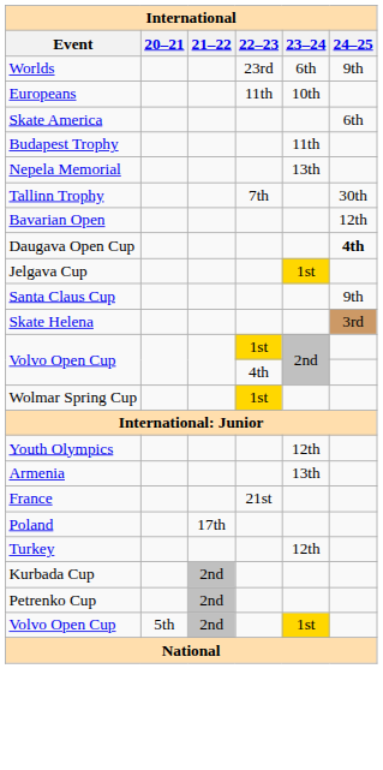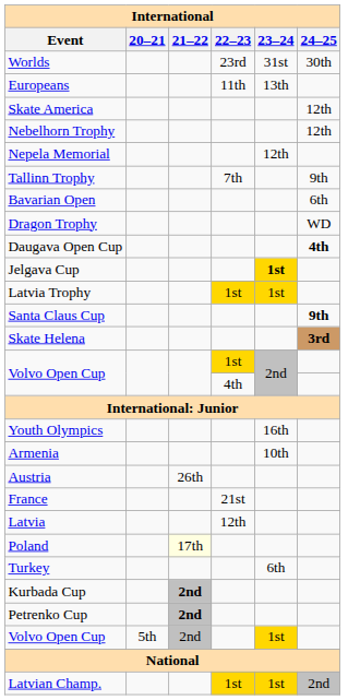 <table class="wikitable" style="text-align:center">
 <tr>
 <th colspan="6" align="center" style="background-color: #ffdead; ">International</th>
 </tr>
 <tr>
 <th>Event</th>
 <th><a href='#'>20–21</a></th>
 <th><a href='#'>21–22</a></th>
 <th><a href='#'>22–23</a></th>
 <th><a href='#'>23–24</a></th>
 <th><a href='#'>24–25</a></th>
 </tr>
 <tr>
 <td align=left><a href='#'>Worlds</a></td>
 <td></td>
 <td></td>
 <td>23rd</td>
-<td>6th</td>
-<td>9th</td>
+<td>31st</td>
+<td>30th</td>
 </tr>
 <tr>
 <td align=left><a href='#'>Europeans</a></td>
 <td></td>
 <td></td>
 <td>11th</td>
-<td>10th</td>
+<td>13th</td>
 <td></td>
 </tr>
 <tr>
 <td align=left> <a href='#'>Skate America</a></td>
 <td></td>
 <td></td>
 <td></td>
 <td></td>
-<td>6th</td>
+<td>12th</td>
 </tr>
 <tr>
-<td align=left> <a href='#'>Budapest Trophy</a></td>
+<td align=left> <a href='#'>Nebelhorn Trophy</a></td>
 <td></td>
 <td></td>
 <td></td>
-<td>11th</td>
 <td></td>
+<td>12th</td>
 </tr>
 <tr>
 <td align=left> <a href='#'>Nepela Memorial</a></td>
 <td></td>
 <td></td>
 <td></td>
-<td>13th</td>
+<td>12th</td>
 <td></td>
 </tr>
 <tr>
 <td align=left> <a href='#'>Tallinn Trophy</a></td>
 <td></td>
 <td></td>
 <td>7th</td>
 <td></td>
-<td>30th</td>
+<td>9th</td>
 </tr>
 <tr>
 <td align=left><a href='#'>Bavarian Open</a></td>
 <td></td>
 <td></td>
 <td></td>
 <td></td>
-<td>12th</td>
+<td>6th</td>
+</tr>
+<tr>
+<td align=left><a href='#'>Dragon Trophy</a></td>
+<td></td>
+<td></td>
+<td></td>
+<td></td>
+<td>WD</td>
 </tr>
 <tr>
 <td align=left>Daugava Open Cup</td>
 <td></td>
 <td></td>
 <td></td>
 <td></td>
 <td><strong>4th</strong></td>
 </tr>
 <tr>
 <td align=left>Jelgava Cup</td>
 <td></td>
 <td></td>
 <td></td>
+<td bgcolor=gold><strong>1st</strong></td>
+<td></td>
+</tr>
+<tr>
+<td align=left>Latvia Trophy</td>
+<td></td>
+<td></td>
+<td bgcolor=gold>1st</td>
 <td bgcolor=gold>1st</td>
 <td></td>
 </tr>
 <tr>
 <td align=left><a href='#'>Santa Claus Cup</a></td>
 <td></td>
 <td></td>
 <td></td>
 <td></td>
-<td>9th</td>
+<td><strong>9th</strong></td>
 </tr>
 <tr>
 <td align=left><a href='#'>Skate Helena</a></td>
 <td></td>
 <td></td>
 <td></td>
 <td></td>
-<td bgcolor=cc9966>3rd</td>
+<td bgcolor=cc9966><strong>3rd</strong></td>
 </tr>
 <tr>
 <td align=left rowspan=2><a href='#'>Volvo Open Cup</a></td>
 <td rowspan="2"></td>
 <td rowspan=2></td>
 <td bgcolor=gold>1st</td>
 <td rowspan=2 bgcolor=silver>2nd</td>
 <td></td>
 </tr>
 <tr>
 <td>4th</td>
 <td></td>
 </tr>
 <tr>
-<td align=left>Wolmar Spring Cup</td>
-<td></td>
-<td></td>
-<td bgcolor=gold>1st</td>
-<td></td>
-<td></td>
-</tr>
-<tr>
 <th colspan="6" align="center" style="background-color: #ffdead; ">International: Junior</th>
 </tr>
 <tr>
 <td align=left> <a href='#'>Youth Olympics</a></td>
 <td></td>
 <td></td>
 <td></td>
-<td>12th</td>
+<td>16th</td>
 <td></td>
 </tr>
 <tr>
 <td align=left> <a href='#'>Armenia</a></td>
 <td></td>
 <td></td>
 <td></td>
-<td>13th</td>
+<td>10th</td>
+<td></td>
+</tr>
+<tr>
+<td align=left> <a href='#'>Austria</a></td>
+<td></td>
+<td>26th</td>
+<td></td>
+<td></td>
 <td></td>
 </tr>
 <tr>
 <td align=left> <a href='#'>France</a></td>
 <td></td>
 <td></td>
 <td>21st</td>
 <td></td>
 <td></td>
 </tr>
 <tr>
+<td align=left> <a href='#'>Latvia</a></td>
+<td></td>
+<td></td>
+<td>12th</td>
+<td></td>
+<td></td>
+</tr>
+<tr>
 <td align=left> <a href='#'>Poland</a></td>
 <td></td>
-<td>17th</td>
+<td style="background: lightyellow;">17th</td>
 <td></td>
 <td></td>
 <td></td>
 </tr>
 <tr>
 <td align=left> <a href='#'>Turkey</a></td>
 <td></td>
 <td></td>
 <td></td>
-<td>12th</td>
+<td>6th</td>
 <td></td>
 </tr>
 <tr>
 <td align=left>Kurbada Cup</td>
 <td></td>
-<td bgcolor=silver>2nd</td>
+<td bgcolor=silver><strong>2nd</strong></td>
 <td></td>
 <td></td>
 <td></td>
 </tr>
 <tr>
 <td align=left>Petrenko Cup</td>
 <td></td>
-<td bgcolor=silver>2nd</td>
+<td bgcolor=silver><strong>2nd</strong></td>
 <td></td>
 <td></td>
 <td></td>
 </tr>
 <tr>
 <td align=left><a href='#'>Volvo Open Cup</a></td>
 <td>5th</td>
 <td bgcolor=silver>2nd</td>
 <td></td>
 <td bgcolor=gold>1st</td>
 <td></td>
 </tr>
 <tr>
 <th colspan="6" align="center" style="background-color: #ffdead; ">National</th>
 </tr>
+<tr>
+<td align="left"><a href='#'>Latvian Champ.</a></td>
+<td></td>
+<td></td>
+<td bgcolor="gold">1st</td>
+<td bgcolor="gold">1st</td>
+<td bgcolor="silver">2nd</td>
+</tr>
 </table>
